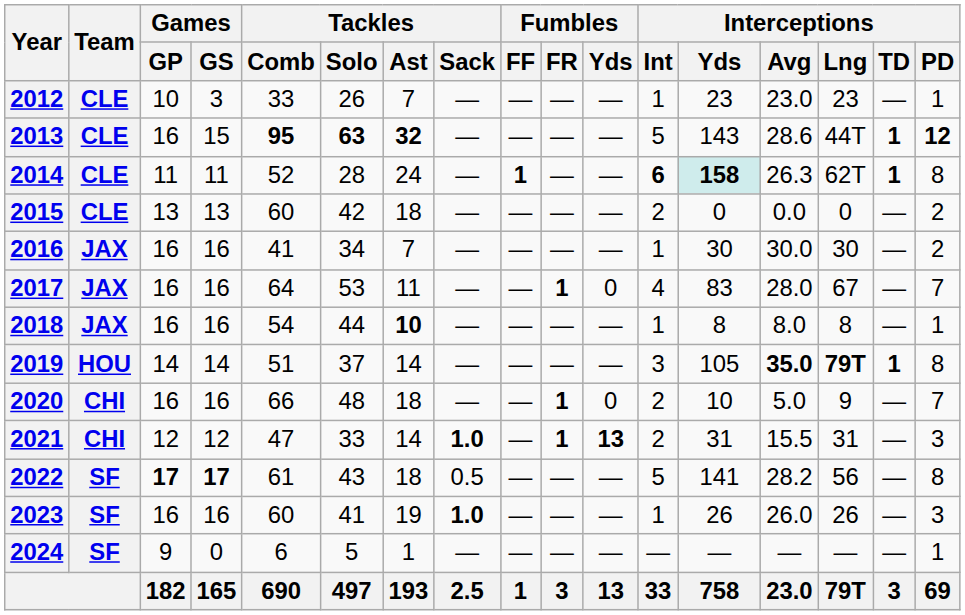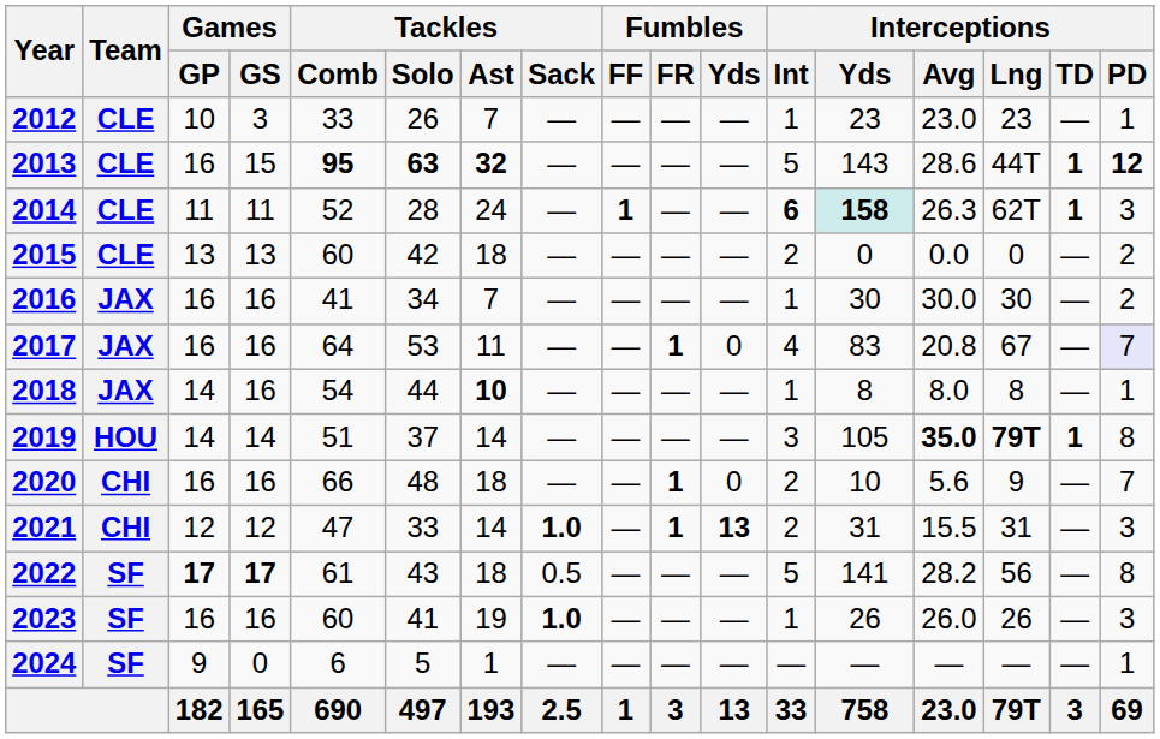 <table class=wikitable style="text-align:center;">
 <tr>
 <th rowspan="2">Year</th>
 <th rowspan="2">Team</th>
 <th colspan="2">Games</th>
 <th colspan="4">Tackles</th>
 <th colspan="3">Fumbles</th>
 <th colspan="6">Interceptions</th>
 </tr>
 <tr>
 <th>GP</th>
 <th>GS</th>
 <th>Comb</th>
 <th>Solo</th>
 <th>Ast</th>
 <th>Sack</th>
 <th>FF</th>
 <th>FR</th>
 <th>Yds</th>
 <th>Int</th>
 <th>Yds</th>
 <th>Avg</th>
 <th>Lng</th>
 <th>TD</th>
 <th>PD</th>
 </tr>
 <tr>
 <th><a href='#'>2012</a></th>
 <th><a href='#'>CLE</a></th>
 <td>10</td>
 <td>3</td>
 <td>33</td>
 <td>26</td>
 <td>7</td>
 <td>—</td>
 <td>—</td>
 <td>—</td>
 <td>—</td>
 <td>1</td>
 <td>23</td>
 <td>23.0</td>
 <td>23</td>
 <td>—</td>
 <td>1</td>
 </tr>
 <tr>
 <th><a href='#'>2013</a></th>
 <th><a href='#'>CLE</a></th>
 <td>16</td>
 <td>15</td>
 <td><strong>95</strong></td>
 <td><strong>63</strong></td>
 <td><strong>32</strong></td>
 <td>—</td>
 <td>—</td>
 <td>—</td>
 <td>—</td>
 <td>5</td>
 <td>143</td>
 <td>28.6</td>
 <td>44T</td>
 <td><strong>1</strong></td>
 <td><strong>12</strong></td>
 </tr>
 <tr>
 <th><a href='#'>2014</a></th>
 <th><a href='#'>CLE</a></th>
 <td>11</td>
 <td>11</td>
 <td>52</td>
 <td>28</td>
 <td>24</td>
 <td>—</td>
 <td><strong>1</strong></td>
 <td>—</td>
 <td>—</td>
 <td><strong>6</strong></td>
 <td style="background:#cfecec; width:3em;"><strong>158</strong></td>
 <td>26.3</td>
 <td>62T</td>
 <td><strong>1</strong></td>
-<td>8</td>
+<td>3</td>
 </tr>
 <tr>
 <th><a href='#'>2015</a></th>
 <th><a href='#'>CLE</a></th>
 <td>13</td>
 <td>13</td>
 <td>60</td>
 <td>42</td>
 <td>18</td>
 <td>—</td>
 <td>—</td>
 <td>—</td>
 <td>—</td>
 <td>2</td>
 <td>0</td>
 <td>0.0</td>
 <td>0</td>
 <td>—</td>
 <td>2</td>
 </tr>
 <tr>
 <th><a href='#'>2016</a></th>
 <th><a href='#'>JAX</a></th>
 <td>16</td>
 <td>16</td>
 <td>41</td>
 <td>34</td>
 <td>7</td>
 <td>—</td>
 <td>—</td>
 <td>—</td>
 <td>—</td>
 <td>1</td>
 <td>30</td>
 <td>30.0</td>
 <td>30</td>
 <td>—</td>
 <td>2</td>
 </tr>
 <tr>
 <th><a href='#'>2017</a></th>
 <th><a href='#'>JAX</a></th>
 <td>16</td>
 <td>16</td>
 <td>64</td>
 <td>53</td>
 <td>11</td>
 <td>—</td>
 <td>—</td>
 <td><strong>1</strong></td>
 <td>0</td>
 <td>4</td>
 <td>83</td>
-<td>28.0</td>
+<td>20.8</td>
 <td>67</td>
 <td>—</td>
-<td>7</td>
+<td style="background: lavender;">7</td>
 </tr>
 <tr>
 <th><a href='#'>2018</a></th>
 <th><a href='#'>JAX</a></th>
-<td>16</td>
+<td>14</td>
 <td>16</td>
 <td>54</td>
 <td>44</td>
 <td><strong>10</strong></td>
 <td>—</td>
 <td>—</td>
 <td>—</td>
 <td>—</td>
 <td>1</td>
 <td>8</td>
 <td>8.0</td>
 <td>8</td>
 <td>—</td>
 <td>1</td>
 </tr>
 <tr>
 <th><a href='#'>2019</a></th>
 <th><a href='#'>HOU</a></th>
 <td>14</td>
 <td>14</td>
 <td>51</td>
 <td>37</td>
 <td>14</td>
 <td>—</td>
 <td>—</td>
 <td>—</td>
 <td>—</td>
 <td>3</td>
 <td>105</td>
 <td><strong>35.0</strong></td>
 <td><strong>79T</strong></td>
 <td><strong>1</strong></td>
 <td>8</td>
 </tr>
 <tr>
 <th><a href='#'>2020</a></th>
 <th><a href='#'>CHI</a></th>
 <td>16</td>
 <td>16</td>
 <td>66</td>
 <td>48</td>
 <td>18</td>
 <td>—</td>
 <td>—</td>
 <td><strong>1</strong></td>
 <td>0</td>
 <td>2</td>
 <td>10</td>
-<td>5.0</td>
+<td>5.6</td>
 <td>9</td>
 <td>—</td>
 <td>7</td>
 </tr>
 <tr>
 <th><a href='#'>2021</a></th>
 <th><a href='#'>CHI</a></th>
 <td>12</td>
 <td>12</td>
 <td>47</td>
 <td>33</td>
 <td>14</td>
 <td><strong>1.0</strong></td>
 <td>—</td>
 <td><strong>1</strong></td>
 <td><strong>13</strong></td>
 <td>2</td>
 <td>31</td>
 <td>15.5</td>
 <td>31</td>
 <td>—</td>
 <td>3</td>
 </tr>
 <tr>
 <th><a href='#'>2022</a></th>
 <th><a href='#'>SF</a></th>
 <td><strong>17</strong></td>
 <td><strong>17</strong></td>
 <td>61</td>
 <td>43</td>
 <td>18</td>
 <td>0.5</td>
 <td>—</td>
 <td>—</td>
 <td>—</td>
 <td>5</td>
 <td>141</td>
 <td>28.2</td>
 <td>56</td>
 <td>—</td>
 <td>8</td>
 </tr>
 <tr>
 <th><a href='#'>2023</a></th>
 <th><a href='#'>SF</a></th>
 <td>16</td>
 <td>16</td>
 <td>60</td>
 <td>41</td>
 <td>19</td>
 <td><strong>1.0</strong></td>
 <td>—</td>
 <td>—</td>
 <td>—</td>
 <td>1</td>
 <td>26</td>
 <td>26.0</td>
 <td>26</td>
 <td>—</td>
 <td>3</td>
 </tr>
 <tr>
 <th><a href='#'>2024</a></th>
 <th><a href='#'>SF</a></th>
 <td>9</td>
 <td>0</td>
 <td>6</td>
 <td>5</td>
 <td>1</td>
 <td>—</td>
 <td>—</td>
 <td>—</td>
 <td>—</td>
 <td>—</td>
 <td>—</td>
 <td>—</td>
 <td>—</td>
 <td>—</td>
 <td>1</td>
 </tr>
 <tr>
 <th colspan="2"></th>
 <th>182</th>
 <th>165</th>
 <th>690</th>
 <th>497</th>
 <th>193</th>
 <th>2.5</th>
 <th>1</th>
 <th>3</th>
 <th>13</th>
 <th>33</th>
 <th>758</th>
 <th>23.0</th>
 <th>79T</th>
 <th>3</th>
 <th>69</th>
 </tr>
 </table>
